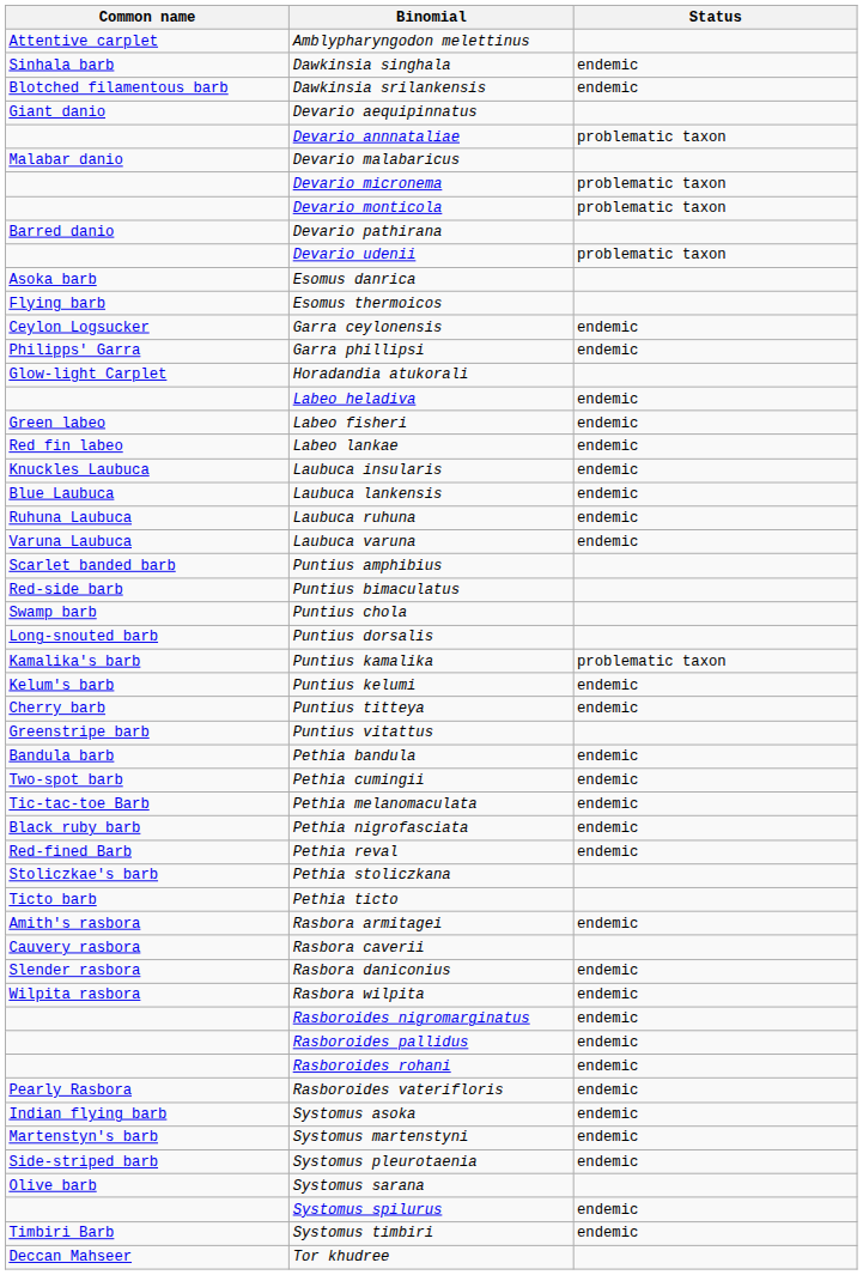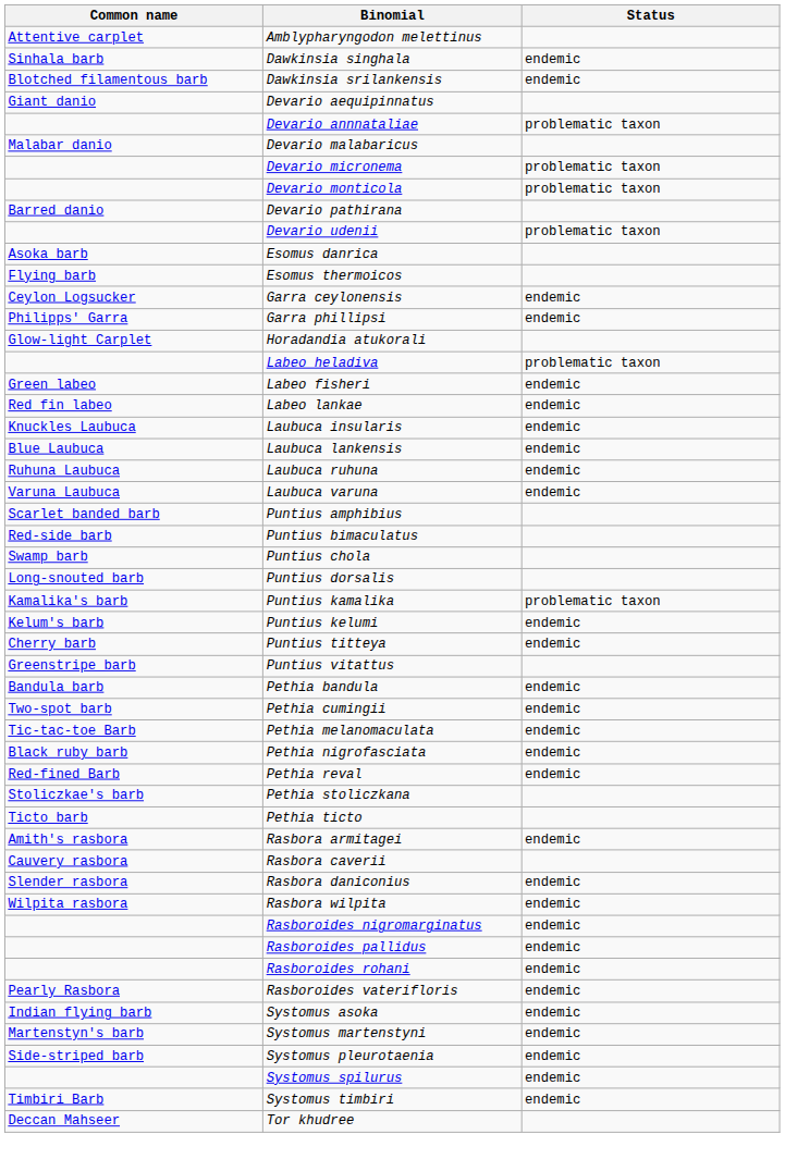 <table width=60% class="wikitable">
 <tr>
 <th width=20%>Common name</th>
 <th width=20%>Binomial</th>
 <th width=20%>Status</th>
 </tr>
 <tr>
 <td><a href='#'>Attentive carplet</a></td>
 <td><em>Amblypharyngodon melettinus</em></td>
 <td></td>
 </tr>
 <tr>
 <td><a href='#'>Sinhala barb</a><br></td>
 <td><em>Dawkinsia singhala</em></td>
 <td>endemic</td>
 </tr>
 <tr>
 <td><a href='#'>Blotched filamentous barb</a><br></td>
 <td><em>Dawkinsia srilankensis</em></td>
 <td>endemic</td>
 </tr>
 <tr>
 <td><a href='#'>Giant danio</a><br></td>
 <td><em>Devario aequipinnatus</em></td>
 <td></td>
 </tr>
 <tr>
 <td></td>
 <td><em><a href='#'>Devario annnataliae</a></em></td>
 <td>problematic taxon</td>
 </tr>
 <tr>
 <td><a href='#'>Malabar danio</a><br></td>
 <td><em>Devario malabaricus</em></td>
 <td></td>
 </tr>
 <tr>
 <td></td>
 <td><em><a href='#'>Devario micronema</a></em></td>
 <td>problematic taxon</td>
 </tr>
 <tr>
 <td></td>
 <td><em><a href='#'>Devario monticola</a></em></td>
 <td>problematic taxon</td>
 </tr>
 <tr>
 <td><a href='#'>Barred danio</a><br></td>
 <td><em>Devario pathirana</em></td>
 <td></td>
 </tr>
 <tr>
 <td></td>
 <td><em><a href='#'>Devario udenii</a></em></td>
 <td>problematic taxon</td>
 </tr>
 <tr>
 <td><a href='#'>Asoka barb</a></td>
 <td><em>Esomus danrica</em></td>
 <td></td>
 </tr>
 <tr>
 <td><a href='#'>Flying barb</a><br></td>
 <td><em>Esomus thermoicos</em></td>
 <td></td>
 </tr>
 <tr>
 <td><a href='#'>Ceylon Logsucker</a></td>
 <td><em>Garra ceylonensis</em></td>
 <td>endemic</td>
 </tr>
 <tr>
 <td><a href='#'>Philipps' Garra</a></td>
 <td><em>Garra phillipsi</em></td>
 <td>endemic</td>
 </tr>
 <tr>
 <td><a href='#'>Glow-light Carplet</a><br></td>
 <td><em>Horadandia atukorali</em></td>
 <td></td>
 </tr>
 <tr>
 <td></td>
 <td><em><a href='#'>Labeo heladiva</a></em></td>
-<td>endemic</td>
+<td>problematic taxon</td>
 </tr>
 <tr>
 <td><a href='#'>Green labeo</a></td>
 <td><em>Labeo fisheri</em></td>
 <td>endemic</td>
 </tr>
 <tr>
 <td><a href='#'>Red fin labeo</a></td>
 <td><em>Labeo lankae</em></td>
 <td>endemic</td>
 </tr>
 <tr>
 <td><a href='#'>Knuckles Laubuca</a></td>
 <td><em>Laubuca insularis</em></td>
 <td>endemic</td>
 </tr>
 <tr>
 <td><a href='#'>Blue Laubuca</a></td>
 <td><em>Laubuca lankensis</em></td>
 <td>endemic</td>
 </tr>
 <tr>
 <td><a href='#'>Ruhuna Laubuca</a></td>
 <td><em>Laubuca ruhuna</em></td>
 <td>endemic</td>
 </tr>
 <tr>
 <td><a href='#'>Varuna Laubuca</a></td>
 <td><em>Laubuca varuna</em></td>
 <td>endemic</td>
 </tr>
 <tr>
 <td><a href='#'>Scarlet banded barb</a></td>
 <td><em>Puntius amphibius</em></td>
 <td></td>
 </tr>
 <tr>
 <td><a href='#'>Red-side barb</a><br></td>
 <td><em>Puntius bimaculatus</em></td>
 <td></td>
 </tr>
 <tr>
 <td><a href='#'>Swamp barb</a></td>
 <td><em>Puntius chola</em></td>
 <td></td>
 </tr>
 <tr>
 <td><a href='#'>Long-snouted barb</a></td>
 <td><em>Puntius dorsalis</em></td>
 <td></td>
 </tr>
 <tr>
 <td><a href='#'>Kamalika's barb</a></td>
 <td><em>Puntius kamalika</em></td>
 <td>problematic taxon</td>
 </tr>
 <tr>
 <td><a href='#'>Kelum's barb</a><br></td>
 <td><em>Puntius kelumi</em></td>
 <td>endemic</td>
 </tr>
 <tr>
 <td><a href='#'>Cherry barb</a><br></td>
 <td><em>Puntius titteya</em></td>
 <td>endemic</td>
 </tr>
 <tr>
 <td><a href='#'>Greenstripe barb</a></td>
 <td><em>Puntius vitattus</em></td>
 <td></td>
 </tr>
 <tr>
 <td><a href='#'>Bandula barb</a></td>
 <td><em>Pethia bandula</em></td>
 <td>endemic</td>
 </tr>
 <tr>
 <td><a href='#'>Two-spot barb</a></td>
 <td><em>Pethia cumingii</em></td>
 <td>endemic</td>
 </tr>
 <tr>
 <td><a href='#'>Tic-tac-toe Barb</a></td>
 <td><em>Pethia melanomaculata</em></td>
 <td>endemic</td>
 </tr>
 <tr>
 <td><a href='#'>Black ruby barb</a><br></td>
 <td><em>Pethia nigrofasciata</em></td>
 <td>endemic</td>
 </tr>
 <tr>
 <td><a href='#'>Red-fined Barb</a></td>
 <td><em>Pethia reval</em></td>
 <td>endemic</td>
 </tr>
 <tr>
 <td><a href='#'>Stoliczkae's barb</a><br></td>
 <td><em>Pethia stoliczkana</em></td>
 <td></td>
 </tr>
 <tr>
 <td><a href='#'>Ticto barb</a><br></td>
 <td><em>Pethia ticto</em></td>
 <td></td>
 </tr>
 <tr>
 <td><a href='#'>Amith's rasbora</a></td>
 <td><em>Rasbora armitagei</em></td>
 <td>endemic</td>
 </tr>
 <tr>
 <td><a href='#'>Cauvery rasbora</a></td>
 <td><em>Rasbora caverii</em></td>
 <td></td>
 </tr>
 <tr>
 <td><a href='#'>Slender rasbora</a></td>
 <td><em>Rasbora daniconius</em></td>
 <td>endemic</td>
 </tr>
 <tr>
 <td><a href='#'>Wilpita rasbora</a></td>
 <td><em>Rasbora wilpita</em></td>
 <td>endemic</td>
 </tr>
 <tr>
 <td><br></td>
 <td><em><a href='#'>Rasboroides nigromarginatus</a></em></td>
 <td>endemic</td>
 </tr>
 <tr>
 <td><br></td>
 <td><em><a href='#'>Rasboroides pallidus</a></em></td>
 <td>endemic</td>
 </tr>
 <tr>
 <td></td>
 <td><em><a href='#'>Rasboroides rohani</a></em></td>
 <td>endemic</td>
 </tr>
 <tr>
 <td><a href='#'>Pearly Rasbora</a></td>
 <td><em>Rasboroides vaterifloris</em></td>
 <td>endemic</td>
 </tr>
 <tr>
 <td><a href='#'>Indian flying barb</a><br></td>
 <td><em>Systomus asoka</em></td>
 <td>endemic</td>
 </tr>
 <tr>
 <td><a href='#'>Martenstyn's barb</a></td>
 <td><em>Systomus martenstyni</em></td>
 <td>endemic</td>
 </tr>
 <tr>
 <td><a href='#'>Side-striped barb</a></td>
 <td><em>Systomus pleurotaenia</em></td>
 <td>endemic</td>
 </tr>
 <tr>
-<td><a href='#'>Olive barb</a><br></td>
-<td><em>Systomus sarana</em></td>
-<td></td>
-</tr>
-<tr>
 <td></td>
 <td><em><a href='#'>Systomus spilurus</a></em></td>
 <td>endemic</td>
 </tr>
 <tr>
 <td><a href='#'>Timbiri Barb</a></td>
 <td><em>Systomus timbiri</em></td>
 <td>endemic</td>
 </tr>
 <tr>
 <td><a href='#'>Deccan Mahseer</a><br></td>
 <td><em>Tor khudree</em></td>
 <td></td>
 </tr>
 </table>
